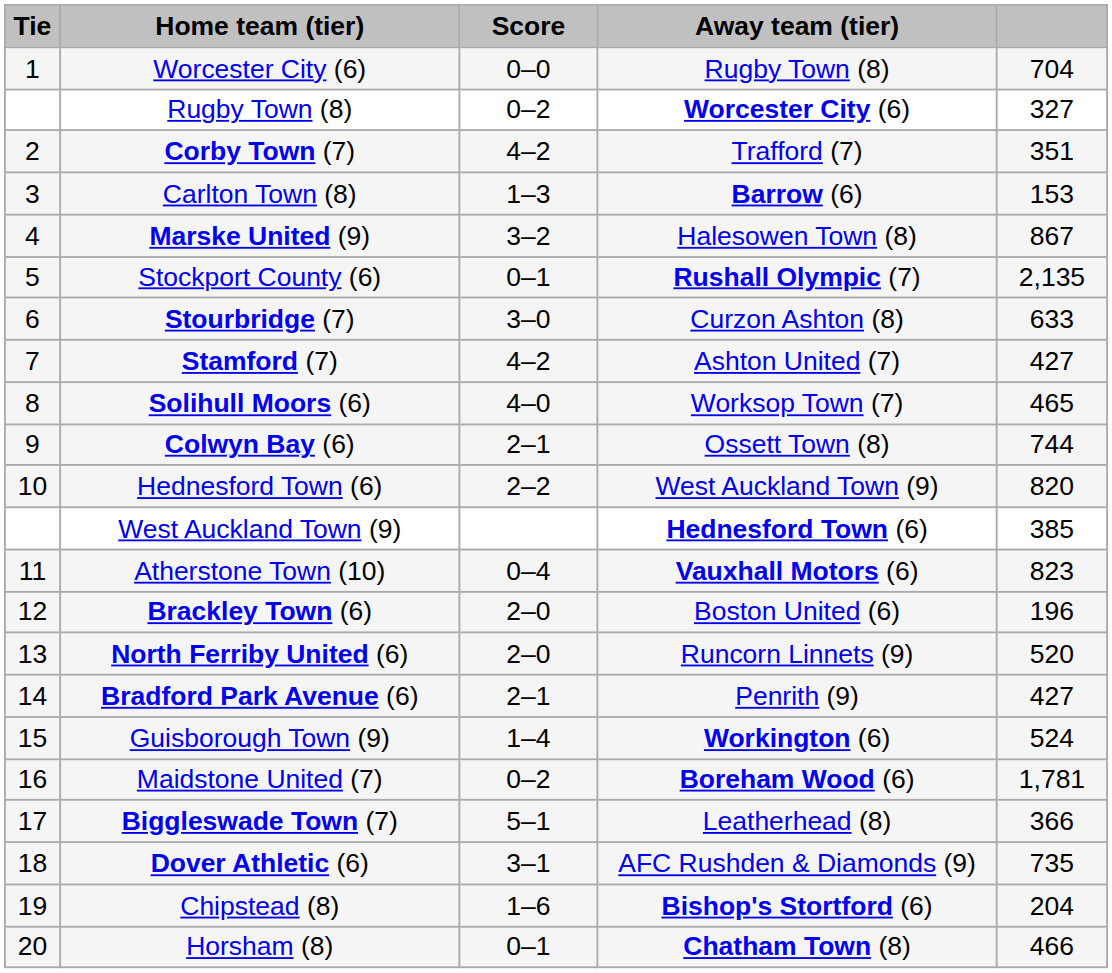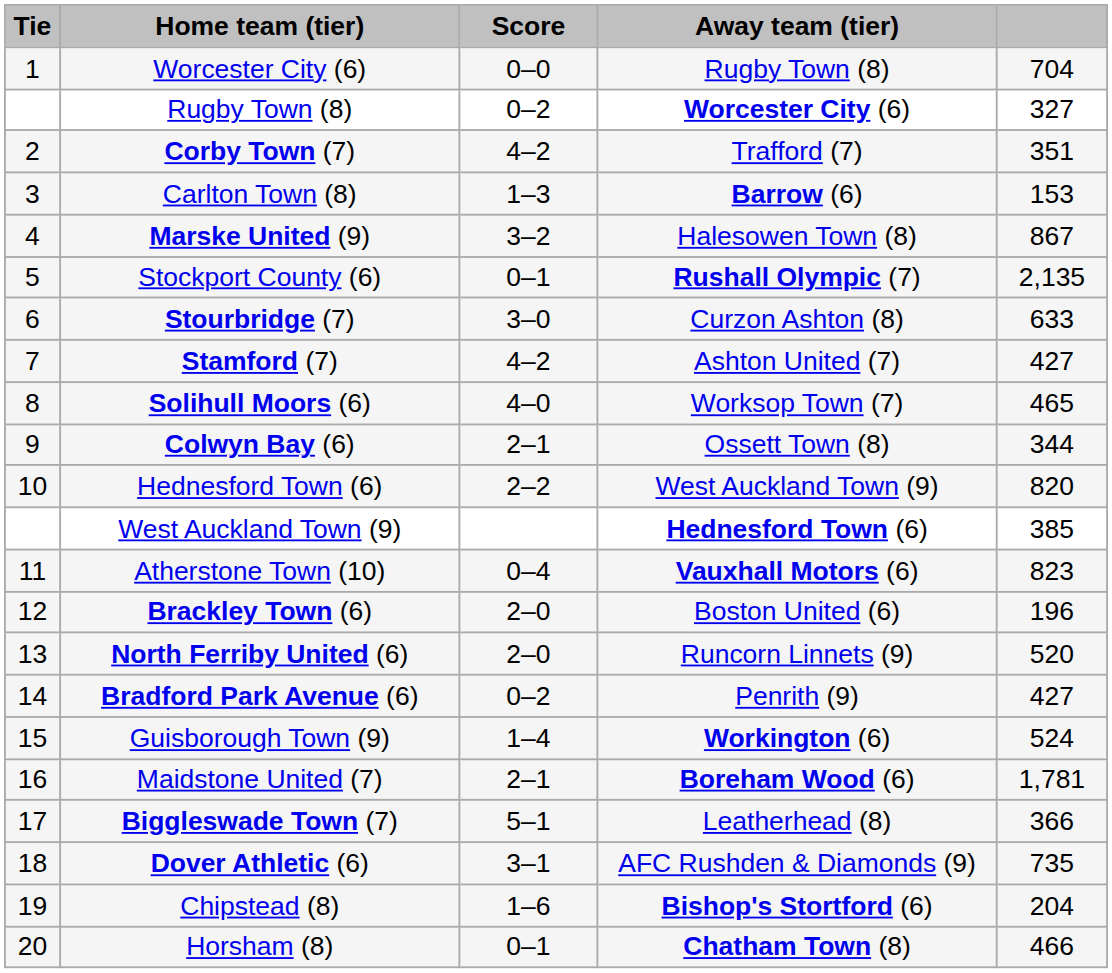 <table class="wikitable" style="width: 600px; background:WhiteSmoke; text-align:center; font-size:90%">
 <tr>
 <td scope="col" style="width:  5.00%; background:silver;"><strong>Tie</strong></td>
 <td scope="col" style="width: 36.25%; background:silver;"><strong>Home team (tier)</strong></td>
 <td scope="col" style="width: 12.50%; background:silver;"><strong>Score</strong></td>
 <td scope="col" style="width: 36.25%; background:silver;"><strong>Away team (tier)</strong></td>
 <td scope="col" style="width: 10.00%; background:silver;"><strong></strong></td>
 </tr>
 <tr>
 <td>1</td>
 <td><a href='#'>Worcester City</a> (6)</td>
 <td>0–0</td>
 <td><a href='#'>Rugby Town</a> (8)</td>
 <td>704</td>
 </tr>
 <tr style="background:white;">
 <td><em></em></td>
 <td><a href='#'>Rugby Town</a> (8)</td>
 <td>0–2</td>
 <td><strong><a href='#'>Worcester City</a></strong> (6)</td>
 <td>327</td>
 </tr>
 <tr>
 <td>2</td>
 <td><strong><a href='#'>Corby Town</a></strong> (7)</td>
 <td>4–2</td>
 <td><a href='#'>Trafford</a> (7)</td>
 <td>351</td>
 </tr>
 <tr>
 <td>3</td>
 <td><a href='#'>Carlton Town</a> (8)</td>
 <td>1–3</td>
 <td><strong><a href='#'>Barrow</a></strong> (6)</td>
 <td>153</td>
 </tr>
 <tr>
 <td>4</td>
 <td><strong><a href='#'>Marske United</a></strong> (9)</td>
 <td>3–2</td>
 <td><a href='#'>Halesowen Town</a> (8)</td>
 <td>867</td>
 </tr>
 <tr>
 <td>5</td>
 <td><a href='#'>Stockport County</a> (6)</td>
 <td>0–1</td>
 <td><strong><a href='#'>Rushall Olympic</a></strong> (7)</td>
 <td>2,135</td>
 </tr>
 <tr>
 <td>6</td>
 <td><strong><a href='#'>Stourbridge</a></strong> (7)</td>
 <td>3–0</td>
 <td><a href='#'>Curzon Ashton</a> (8)</td>
 <td>633</td>
 </tr>
 <tr>
 <td>7</td>
 <td><strong><a href='#'>Stamford</a></strong> (7)</td>
 <td>4–2</td>
 <td><a href='#'>Ashton United</a> (7)</td>
 <td>427</td>
 </tr>
 <tr>
 <td>8</td>
 <td><strong><a href='#'>Solihull Moors</a></strong> (6)</td>
 <td>4–0</td>
 <td><a href='#'>Worksop Town</a> (7)</td>
 <td>465</td>
 </tr>
 <tr>
 <td>9</td>
 <td><strong><a href='#'>Colwyn Bay</a></strong> (6)</td>
 <td>2–1</td>
 <td><a href='#'>Ossett Town</a> (8)</td>
-<td>744</td>
+<td>344</td>
 </tr>
 <tr>
 <td>10</td>
 <td><a href='#'>Hednesford Town</a> (6)</td>
 <td>2–2</td>
 <td><a href='#'>West Auckland Town</a> (9)</td>
 <td>820</td>
 </tr>
 <tr style="background:white;">
 <td><em></em></td>
 <td><a href='#'>West Auckland Town</a> (9)</td>
 <td></td>
 <td><strong><a href='#'>Hednesford Town</a></strong> (6)</td>
 <td>385</td>
 </tr>
 <tr>
 <td>11</td>
 <td><a href='#'>Atherstone Town</a> (10)</td>
 <td>0–4</td>
 <td><strong><a href='#'>Vauxhall Motors</a></strong> (6)</td>
 <td>823</td>
 </tr>
 <tr>
 <td>12</td>
 <td><strong><a href='#'>Brackley Town</a></strong> (6)</td>
 <td>2–0</td>
 <td><a href='#'>Boston United</a> (6)</td>
 <td>196</td>
 </tr>
 <tr>
 <td>13</td>
 <td><strong><a href='#'>North Ferriby United</a></strong> (6)</td>
 <td>2–0</td>
 <td><a href='#'>Runcorn Linnets</a> (9)</td>
 <td>520</td>
 </tr>
 <tr>
 <td>14</td>
 <td><strong><a href='#'>Bradford Park Avenue</a></strong> (6)</td>
-<td>2–1</td>
+<td>0–2</td>
 <td><a href='#'>Penrith</a> (9)</td>
 <td>427</td>
 </tr>
 <tr>
 <td>15</td>
 <td><a href='#'>Guisborough Town</a> (9)</td>
 <td>1–4</td>
 <td><strong><a href='#'>Workington</a></strong> (6)</td>
 <td>524</td>
 </tr>
 <tr>
 <td>16</td>
 <td><a href='#'>Maidstone United</a> (7)</td>
-<td>0–2</td>
+<td>2–1</td>
 <td><strong><a href='#'>Boreham Wood</a></strong> (6)</td>
 <td>1,781</td>
 </tr>
 <tr>
 <td>17</td>
 <td><strong><a href='#'>Biggleswade Town</a></strong> (7)</td>
 <td>5–1</td>
 <td><a href='#'>Leatherhead</a> (8)</td>
 <td>366</td>
 </tr>
 <tr>
 <td>18</td>
 <td><strong><a href='#'>Dover Athletic</a></strong> (6)</td>
 <td>3–1</td>
 <td><a href='#'>AFC Rushden & Diamonds</a> (9)</td>
 <td>735</td>
 </tr>
 <tr>
 <td>19</td>
 <td><a href='#'>Chipstead</a> (8)</td>
 <td>1–6</td>
 <td><strong><a href='#'>Bishop's Stortford</a></strong> (6)</td>
 <td>204</td>
 </tr>
 <tr>
 <td>20</td>
 <td><a href='#'>Horsham</a> (8)</td>
 <td>0–1</td>
 <td><strong><a href='#'>Chatham Town</a></strong> (8)</td>
 <td>466</td>
 </tr>
 </table>
